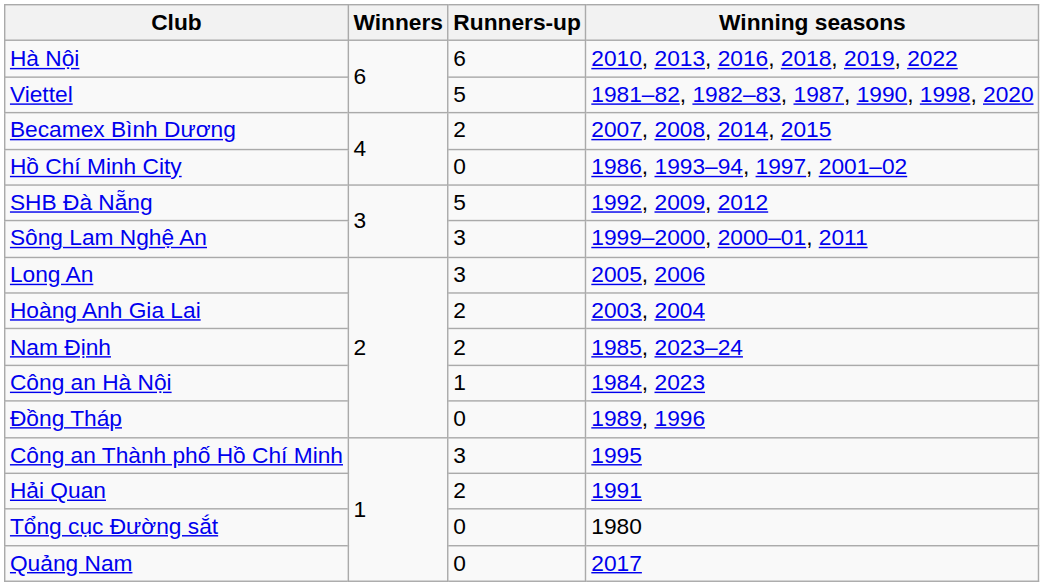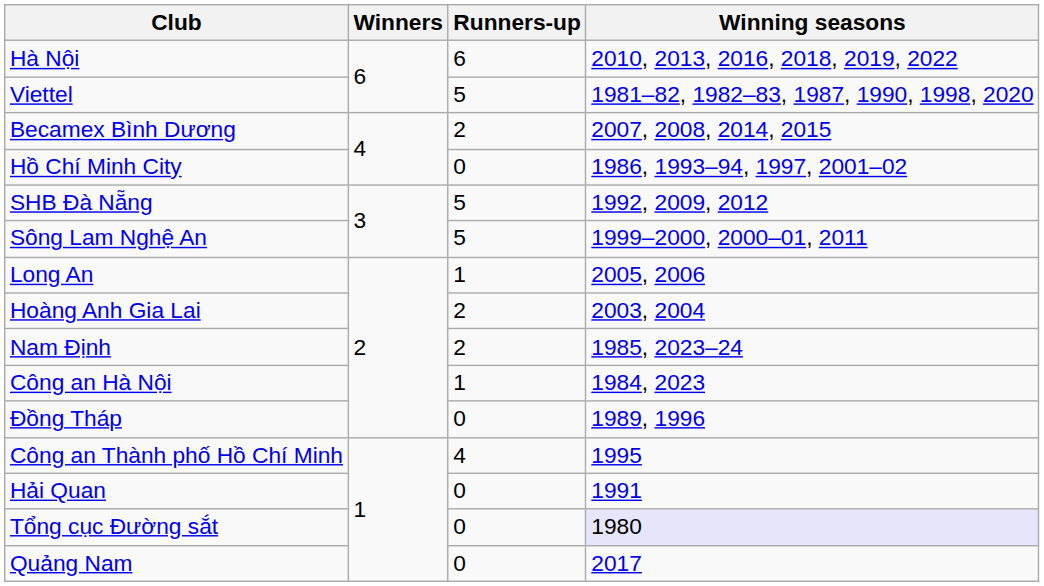 <table class="wikitable">
 <tr>
 <th>Club</th>
 <th>Winners</th>
 <th>Runners-up</th>
 <th>Winning seasons</th>
 </tr>
 <tr>
 <td><a href='#'>Hà Nội</a></td>
 <td rowspan="2">6</td>
 <td>6</td>
 <td><a href='#'>2010</a>, <a href='#'>2013</a>, <a href='#'>2016</a>, <a href='#'>2018</a>, <a href='#'>2019</a>, <a href='#'>2022</a></td>
 </tr>
 <tr>
 <td><a href='#'>Viettel</a></td>
 <td>5</td>
 <td><a href='#'>1981–82</a>, <a href='#'>1982–83</a>, <a href='#'>1987</a>, <a href='#'>1990</a>, <a href='#'>1998</a>, <a href='#'>2020</a></td>
 </tr>
 <tr>
 <td><a href='#'>Becamex Bình Dương</a></td>
 <td rowspan="2">4</td>
 <td>2</td>
 <td><a href='#'>2007</a>, <a href='#'>2008</a>, <a href='#'>2014</a>, <a href='#'>2015</a></td>
 </tr>
 <tr>
 <td><a href='#'>Hồ Chí Minh City</a></td>
 <td>0</td>
 <td><a href='#'>1986</a>, <a href='#'>1993–94</a>, <a href='#'>1997</a>, <a href='#'>2001–02</a></td>
 </tr>
 <tr>
 <td><a href='#'>SHB Đà Nẵng</a></td>
 <td rowspan="2">3</td>
 <td>5</td>
 <td><a href='#'>1992</a>, <a href='#'>2009</a>, <a href='#'>2012</a></td>
 </tr>
 <tr>
 <td><a href='#'>Sông Lam Nghệ An</a></td>
-<td>3</td>
+<td>5</td>
 <td><a href='#'>1999–2000</a>, <a href='#'>2000–01</a>, <a href='#'>2011</a></td>
 </tr>
 <tr>
 <td><a href='#'>Long An</a></td>
 <td rowspan="5">2</td>
-<td>3</td>
+<td>1</td>
 <td><a href='#'>2005</a>, <a href='#'>2006</a></td>
 </tr>
 <tr>
 <td><a href='#'>Hoàng Anh Gia Lai</a></td>
 <td>2</td>
 <td><a href='#'>2003</a>, <a href='#'>2004</a></td>
 </tr>
 <tr>
 <td><a href='#'>Nam Định</a></td>
 <td>2</td>
 <td><a href='#'>1985</a>, <a href='#'>2023–24</a></td>
 </tr>
 <tr>
 <td><a href='#'>Công an Hà Nội</a></td>
 <td>1</td>
 <td><a href='#'>1984</a>, <a href='#'>2023</a></td>
 </tr>
 <tr>
 <td><a href='#'>Đồng Tháp</a></td>
 <td>0</td>
 <td><a href='#'>1989</a>, <a href='#'>1996</a></td>
 </tr>
 <tr>
 <td><a href='#'>Công an Thành phố Hồ Chí Minh</a></td>
 <td rowspan="4">1</td>
-<td>3</td>
+<td>4</td>
 <td><a href='#'>1995</a></td>
 </tr>
 <tr>
 <td><a href='#'>Hải Quan</a></td>
-<td>2</td>
+<td>0</td>
 <td><a href='#'>1991</a></td>
 </tr>
 <tr>
 <td><a href='#'>Tổng cục Đường sắt</a></td>
 <td>0</td>
-<td>1980</td>
+<td style="background: lavender;">1980</td>
 </tr>
 <tr>
 <td><a href='#'>Quảng Nam</a></td>
 <td>0</td>
 <td><a href='#'>2017</a></td>
 </tr>
 </table>
